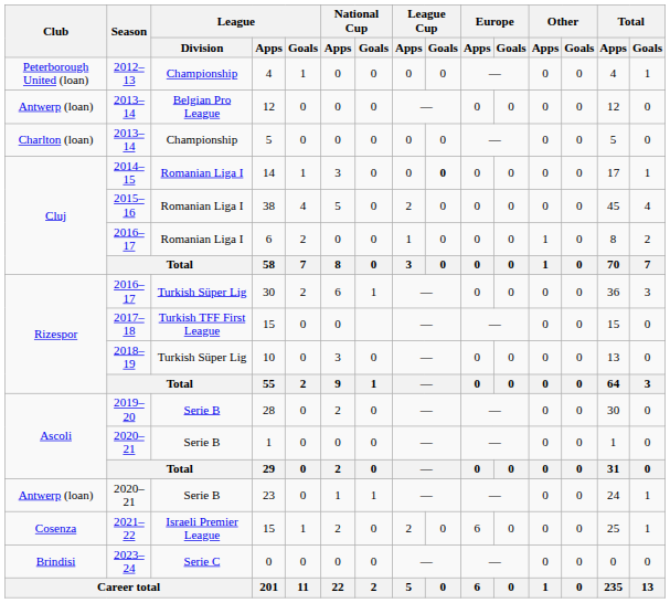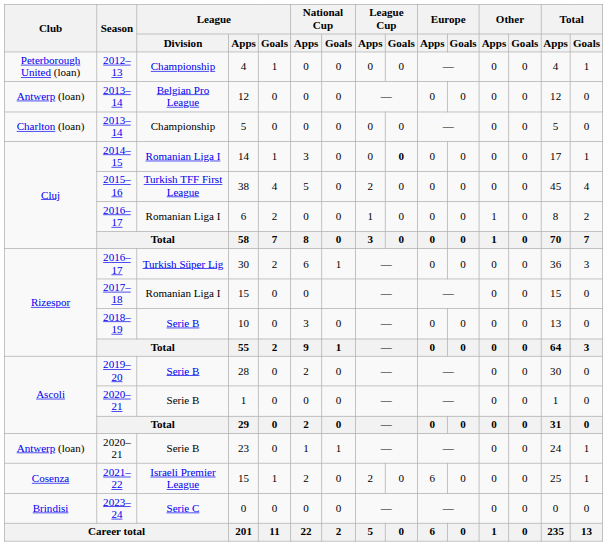 <table class="wikitable", style="text-align:center">
 <tr>
 <th rowspan="2">Club</th>
 <th rowspan="2">Season</th>
 <th colspan="3">League</th>
 <th colspan="2">National Cup</th>
 <th colspan="2">League Cup</th>
 <th colspan="2">Europe</th>
 <th colspan="2">Other</th>
 <th colspan="2">Total</th>
 </tr>
 <tr>
 <th>Division</th>
 <th>Apps</th>
 <th>Goals</th>
 <th>Apps</th>
 <th>Goals</th>
 <th>Apps</th>
 <th>Goals</th>
 <th>Apps</th>
 <th>Goals</th>
 <th>Apps</th>
 <th>Goals</th>
 <th>Apps</th>
 <th>Goals</th>
 </tr>
 <tr>
 <td><a href='#'>Peterborough United</a> (loan)</td>
 <td><a href='#'>2012–13</a></td>
 <td><a href='#'>Championship</a></td>
 <td>4</td>
 <td>1</td>
 <td>0</td>
 <td>0</td>
 <td>0</td>
 <td>0</td>
 <td colspan="2">—</td>
 <td>0</td>
 <td>0</td>
 <td>4</td>
 <td>1</td>
 </tr>
 <tr>
 <td><a href='#'>Antwerp</a> (loan)</td>
 <td><a href='#'>2013–14</a></td>
 <td><a href='#'>Belgian Pro League</a></td>
 <td>12</td>
 <td>0</td>
 <td>0</td>
 <td>0</td>
 <td colspan="2">—</td>
 <td>0</td>
 <td>0</td>
 <td>0</td>
 <td>0</td>
 <td>12</td>
 <td>0</td>
 </tr>
 <tr>
 <td><a href='#'>Charlton</a> (loan)</td>
 <td><a href='#'>2013–14</a></td>
 <td>Championship</td>
 <td>5</td>
 <td>0</td>
 <td>0</td>
 <td>0</td>
 <td>0</td>
 <td>0</td>
 <td colspan="2">—</td>
 <td>0</td>
 <td>0</td>
 <td>5</td>
 <td>0</td>
 </tr>
 <tr>
 <td rowspan="4"><a href='#'>Cluj</a></td>
 <td><a href='#'>2014–15</a></td>
 <td><a href='#'>Romanian Liga I</a></td>
 <td>14</td>
 <td>1</td>
 <td>3</td>
 <td>0</td>
 <td>0</td>
 <td><strong>0</strong></td>
 <td>0</td>
 <td>0</td>
 <td>0</td>
 <td>0</td>
 <td>17</td>
 <td>1</td>
 </tr>
 <tr>
 <td><a href='#'>2015–16</a></td>
-<td>Romanian Liga I</td>
+<td><a href='#'>Turkish TFF First League</a></td>
 <td>38</td>
 <td>4</td>
 <td>5</td>
 <td>0</td>
 <td>2</td>
 <td>0</td>
 <td>0</td>
 <td>0</td>
 <td>0</td>
 <td>0</td>
 <td>45</td>
 <td>4</td>
 </tr>
 <tr>
 <td><a href='#'>2016–17</a></td>
 <td>Romanian Liga I</td>
 <td>6</td>
 <td>2</td>
 <td>0</td>
 <td>0</td>
 <td>1</td>
 <td>0</td>
 <td>0</td>
 <td>0</td>
 <td>1</td>
 <td>0</td>
 <td>8</td>
 <td>2</td>
 </tr>
 <tr>
 <th colspan="2">Total</th>
 <th>58</th>
 <th>7</th>
 <th>8</th>
 <th>0</th>
 <th>3</th>
 <th>0</th>
 <th>0</th>
 <th>0</th>
 <th>1</th>
 <th>0</th>
 <th>70</th>
 <th>7</th>
 </tr>
 <tr>
 <td rowspan="4"><a href='#'>Rizespor</a></td>
 <td><a href='#'>2016–17</a></td>
 <td><a href='#'>Turkish Süper Lig</a></td>
 <td>30</td>
 <td>2</td>
 <td>6</td>
 <td>1</td>
 <td colspan="2">—</td>
 <td>0</td>
 <td>0</td>
 <td>0</td>
 <td>0</td>
 <td>36</td>
 <td>3</td>
 </tr>
 <tr>
 <td><a href='#'>2017–18</a></td>
-<td><a href='#'>Turkish TFF First League</a></td>
+<td>Romanian Liga I</td>
 <td>15</td>
 <td>0</td>
 <td>0</td>
 <td></td>
 <td colspan="2">—</td>
 <td colspan="2">—</td>
 <td>0</td>
 <td>0</td>
 <td>15</td>
 <td>0</td>
 </tr>
 <tr>
 <td><a href='#'>2018–19</a></td>
-<td>Turkish Süper Lig</td>
+<td><a href='#'>Serie B</a></td>
 <td>10</td>
 <td>0</td>
 <td>3</td>
 <td>0</td>
 <td colspan="2">—</td>
 <td>0</td>
 <td>0</td>
 <td>0</td>
 <td>0</td>
 <td>13</td>
 <td>0</td>
 </tr>
 <tr>
 <th colspan="2">Total</th>
 <th>55</th>
 <th>2</th>
 <th>9</th>
 <th>1</th>
 <th colspan="2">—</th>
 <th>0</th>
 <th>0</th>
 <th>0</th>
 <th>0</th>
 <th>64</th>
 <th>3</th>
 </tr>
 <tr>
 <td rowspan="3"><a href='#'>Ascoli</a></td>
 <td><a href='#'>2019–20</a></td>
 <td><a href='#'>Serie B</a></td>
 <td>28</td>
 <td>0</td>
 <td>2</td>
 <td>0</td>
 <td colspan="2">—</td>
 <td colspan="2">—</td>
 <td>0</td>
 <td>0</td>
 <td>30</td>
 <td>0</td>
 </tr>
 <tr>
 <td><a href='#'>2020–21</a></td>
 <td>Serie B</td>
 <td>1</td>
 <td>0</td>
 <td>0</td>
 <td>0</td>
 <td colspan="2">—</td>
 <td colspan="2">—</td>
 <td>0</td>
 <td>0</td>
 <td>1</td>
 <td>0</td>
 </tr>
 <tr>
 <th colspan="2">Total</th>
 <th>29</th>
 <th>0</th>
 <th>2</th>
 <th>0</th>
 <th colspan="2">—</th>
 <th>0</th>
 <th>0</th>
 <th>0</th>
 <th>0</th>
 <th>31</th>
 <th>0</th>
 </tr>
 <tr>
 <td><a href='#'>Antwerp</a> (loan)</td>
 <td>2020–21</td>
 <td>Serie B</td>
 <td>23</td>
 <td>0</td>
 <td>1</td>
 <td>1</td>
 <td colspan="2">—</td>
 <td colspan="2">—</td>
 <td>0</td>
 <td>0</td>
 <td>24</td>
 <td>1</td>
 </tr>
 <tr>
 <td><a href='#'>Cosenza</a></td>
 <td><a href='#'>2021–22</a></td>
 <td><a href='#'>Israeli Premier League</a></td>
 <td>15</td>
 <td>1</td>
 <td>2</td>
 <td>0</td>
 <td>2</td>
 <td>0</td>
 <td>6</td>
 <td>0</td>
 <td>0</td>
 <td>0</td>
 <td>25</td>
 <td>1</td>
 </tr>
 <tr>
 <td><a href='#'>Brindisi</a></td>
 <td><a href='#'>2023–24</a></td>
 <td><a href='#'>Serie C</a></td>
 <td>0</td>
 <td>0</td>
 <td>0</td>
 <td>0</td>
 <td colspan="2">—</td>
 <td colspan="2">—</td>
 <td>0</td>
 <td>0</td>
 <td>0</td>
 <td>0</td>
 </tr>
 <tr>
 <th colspan="3">Career total</th>
 <th>201</th>
 <th>11</th>
 <th>22</th>
 <th>2</th>
 <th>5</th>
 <th>0</th>
 <th>6</th>
 <th>0</th>
 <th>1</th>
 <th>0</th>
 <th>235</th>
 <th>13</th>
 </tr>
 </table>
